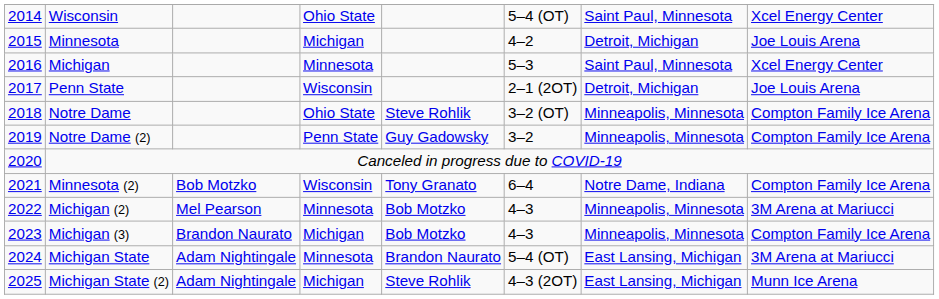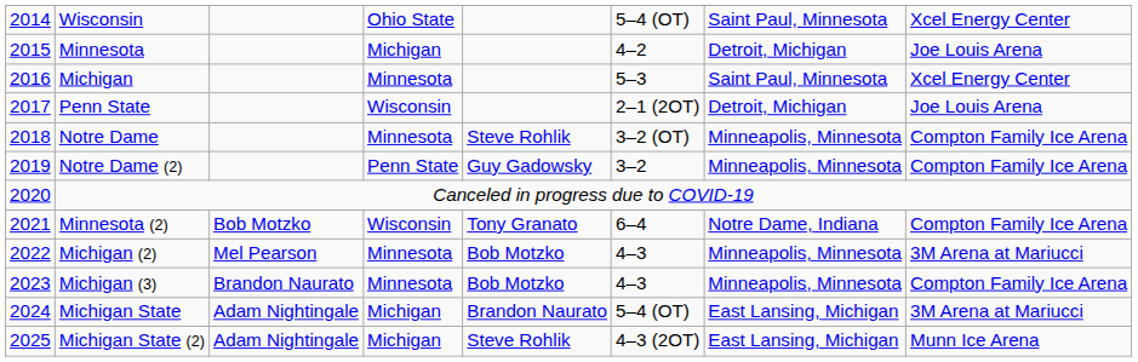 <table class="wikitable sortable">
 <tr>
 </tr>
 <tr>
 <td><a href='#'>2014</a></td>
 <td><a href='#'>Wisconsin</a></td>
 <td></td>
 <td><a href='#'>Ohio State</a></td>
 <td></td>
 <td>5–4 (OT)</td>
 <td><a href='#'>Saint Paul, Minnesota</a></td>
 <td><a href='#'>Xcel Energy Center</a></td>
 </tr>
 <tr>
 <td><a href='#'>2015</a></td>
 <td><a href='#'>Minnesota</a></td>
 <td></td>
 <td><a href='#'>Michigan</a></td>
 <td></td>
 <td>4–2</td>
 <td><a href='#'>Detroit, Michigan</a></td>
 <td><a href='#'>Joe Louis Arena</a></td>
 </tr>
 <tr>
 <td><a href='#'>2016</a></td>
 <td><a href='#'>Michigan</a></td>
 <td></td>
 <td><a href='#'>Minnesota</a></td>
 <td></td>
 <td>5–3</td>
 <td><a href='#'>Saint Paul, Minnesota</a></td>
 <td><a href='#'>Xcel Energy Center</a></td>
 </tr>
 <tr>
 <td><a href='#'>2017</a></td>
 <td><a href='#'>Penn State</a></td>
 <td></td>
 <td><a href='#'>Wisconsin</a></td>
 <td></td>
 <td>2–1 (2OT)</td>
 <td><a href='#'>Detroit, Michigan</a></td>
 <td><a href='#'>Joe Louis Arena</a></td>
 </tr>
 <tr>
 <td><a href='#'>2018</a></td>
 <td><a href='#'>Notre Dame</a></td>
 <td></td>
-<td><a href='#'>Ohio State</a></td>
+<td><a href='#'>Minnesota</a></td>
 <td><a href='#'>Steve Rohlik</a></td>
 <td>3–2 (OT)</td>
 <td><a href='#'>Minneapolis, Minnesota</a></td>
 <td><a href='#'>Compton Family Ice Arena</a></td>
 </tr>
 <tr>
 <td><a href='#'>2019</a></td>
 <td><a href='#'>Notre Dame</a> <small>(2)</small></td>
 <td></td>
 <td><a href='#'>Penn State</a></td>
 <td><a href='#'>Guy Gadowsky</a></td>
 <td>3–2</td>
 <td><a href='#'>Minneapolis, Minnesota</a></td>
 <td><a href='#'>Compton Family Ice Arena</a></td>
 </tr>
 <tr>
 <td><a href='#'>2020</a></td>
 <td colspan="7" align="center"><em>Canceled in progress due to <a href='#'>COVID-19</a></em></td>
 </tr>
 <tr>
 <td><a href='#'>2021</a></td>
 <td><a href='#'>Minnesota</a> <small>(2)</small></td>
 <td><a href='#'>Bob Motzko</a></td>
 <td><a href='#'>Wisconsin</a></td>
 <td><a href='#'>Tony Granato</a></td>
 <td>6–4</td>
 <td><a href='#'>Notre Dame, Indiana</a></td>
 <td><a href='#'>Compton Family Ice Arena</a></td>
 </tr>
 <tr>
 <td><a href='#'>2022</a></td>
 <td><a href='#'>Michigan</a> <small>(2)</small></td>
 <td><a href='#'>Mel Pearson</a></td>
 <td><a href='#'>Minnesota</a></td>
 <td><a href='#'>Bob Motzko</a></td>
 <td>4–3</td>
 <td><a href='#'>Minneapolis, Minnesota</a></td>
 <td><a href='#'>3M Arena at Mariucci</a></td>
 </tr>
 <tr>
 <td><a href='#'>2023</a></td>
 <td><a href='#'>Michigan</a> <small>(3)</small></td>
 <td><a href='#'>Brandon Naurato</a></td>
-<td><a href='#'>Michigan</a></td>
+<td><a href='#'>Minnesota</a></td>
 <td><a href='#'>Bob Motzko</a></td>
 <td>4–3</td>
 <td><a href='#'>Minneapolis, Minnesota</a></td>
 <td><a href='#'>Compton Family Ice Arena</a></td>
 </tr>
 <tr>
 <td><a href='#'>2024</a></td>
 <td><a href='#'>Michigan State</a></td>
 <td><a href='#'>Adam Nightingale</a></td>
-<td><a href='#'>Minnesota</a></td>
+<td><a href='#'>Michigan</a></td>
 <td><a href='#'>Brandon Naurato</a></td>
 <td>5–4 (OT)</td>
 <td><a href='#'>East Lansing, Michigan</a></td>
 <td><a href='#'>3M Arena at Mariucci</a></td>
 </tr>
 <tr>
 <td><a href='#'>2025</a></td>
 <td><a href='#'>Michigan State</a> <small>(2)</small></td>
 <td><a href='#'>Adam Nightingale</a></td>
 <td><a href='#'>Michigan</a></td>
 <td><a href='#'>Steve Rohlik</a></td>
 <td>4–3 (2OT)</td>
 <td><a href='#'>East Lansing, Michigan</a></td>
 <td><a href='#'>Munn Ice Arena</a></td>
 </tr>
 </table>
